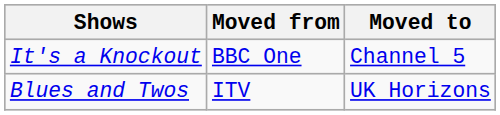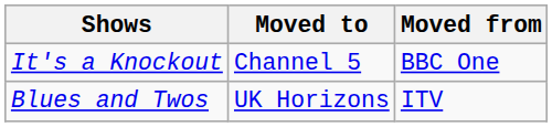 <table class="wikitable">
 <tr>
 <th>Shows</th>
+<th>Moved to</th>
 <th>Moved from</th>
-<th>Moved to</th>
 </tr>
 <tr>
 <td><em><a href='#'>It's a Knockout</a></em></td>
+<td><a href='#'>Channel 5</a></td>
 <td><a href='#'>BBC One</a></td>
-<td><a href='#'>Channel 5</a></td>
 </tr>
 <tr>
 <td><em><a href='#'>Blues and Twos</a></em></td>
+<td><a href='#'>UK Horizons</a></td>
 <td><a href='#'>ITV</a></td>
-<td><a href='#'>UK Horizons</a></td>
 </tr>
 </table>
